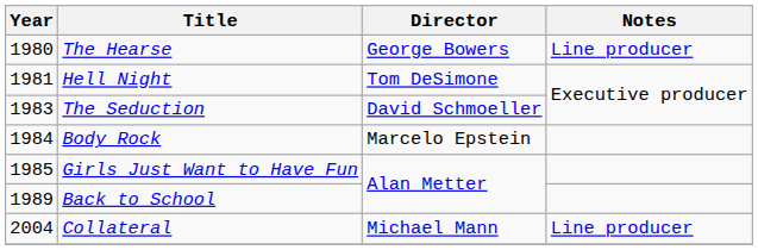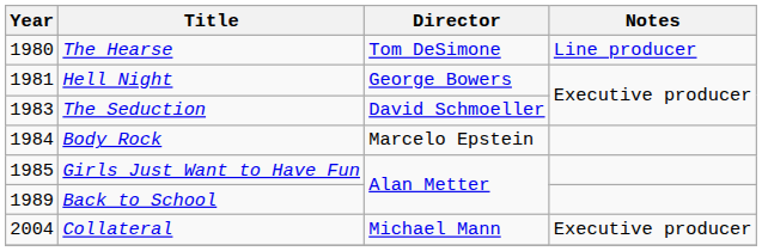 <table class="wikitable">
 <tr>
 <th>Year</th>
 <th>Title</th>
 <th>Director</th>
 <th>Notes</th>
 </tr>
 <tr>
 <td>1980</td>
 <td><em><a href='#'>The Hearse</a></em></td>
-<td><a href='#'>George Bowers</a></td>
+<td><a href='#'>Tom DeSimone</a></td>
 <td><a href='#'>Line producer</a></td>
 </tr>
 <tr>
 <td>1981</td>
 <td><em><a href='#'>Hell Night</a></em></td>
-<td><a href='#'>Tom DeSimone</a></td>
+<td><a href='#'>George Bowers</a></td>
 <td rowspan=2>Executive producer</td>
 </tr>
 <tr>
 <td>1983</td>
 <td><em><a href='#'>The Seduction</a></em></td>
 <td><a href='#'>David Schmoeller</a></td>
 </tr>
 <tr>
 <td>1984</td>
 <td><em><a href='#'>Body Rock</a></em></td>
 <td>Marcelo Epstein</td>
 <td></td>
 </tr>
 <tr>
 <td>1985</td>
 <td><em><a href='#'>Girls Just Want to Have Fun</a></em></td>
 <td rowspan=2><a href='#'>Alan Metter</a></td>
 <td></td>
 </tr>
 <tr>
 <td>1989</td>
 <td><em><a href='#'>Back to School</a></em></td>
 <td></td>
 </tr>
 <tr>
 <td>2004</td>
 <td><em><a href='#'>Collateral</a></em></td>
 <td><a href='#'>Michael Mann</a></td>
-<td><a href='#'>Line producer</a></td>
+<td>Executive producer</td>
 </tr>
 <tr>
 </tr>
 </table>
